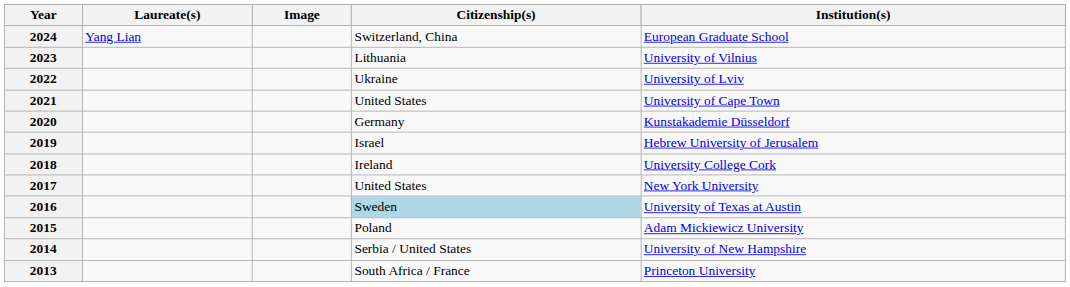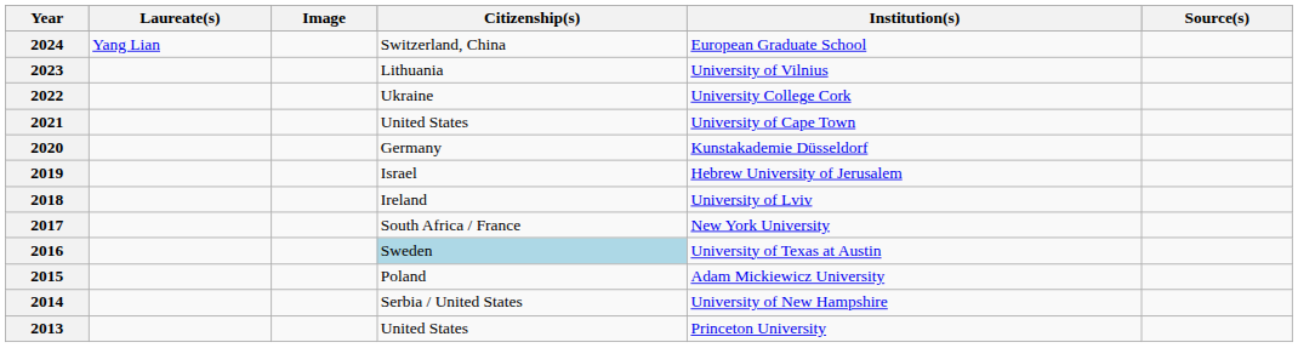 <table class="wikitable sortable" width=100%>
 <tr bgcolor="#505050">
 <th>Year</th>
 <th>Laureate(s)</th>
 <th>Image</th>
 <th>Citizenship(s)</th>
 <th>Institution(s)</th>
+<th>Source(s)</th>
 </tr>
 <tr>
 <th scope=row>2024</th>
 <td><a href='#'>Yang Lian</a></td>
 <td></td>
 <td>Switzerland, China</td>
 <td><a href='#'>European Graduate School</a></td>
+<td></td>
 </tr>
 <tr>
 <th scope=row>2023</th>
 <td></td>
 <td></td>
 <td>Lithuania</td>
 <td><a href='#'>University of Vilnius</a></td>
+<td></td>
 </tr>
 <tr>
 <th scope=row>2022</th>
 <td></td>
 <td></td>
 <td>Ukraine</td>
-<td><a href='#'>University of Lviv</a></td>
+<td><a href='#'>University College Cork</a></td>
+<td></td>
 </tr>
 <tr>
 <th scope=row>2021</th>
 <td></td>
 <td></td>
 <td>United States</td>
 <td><a href='#'>University of Cape Town</a></td>
+<td></td>
 </tr>
 <tr>
 <th scope=row>2020</th>
 <td></td>
 <td></td>
 <td>Germany</td>
 <td><a href='#'>Kunstakademie Düsseldorf</a></td>
+<td></td>
 </tr>
 <tr>
 <th scope=row>2019</th>
 <td></td>
 <td></td>
 <td>Israel</td>
 <td><a href='#'>Hebrew University of Jerusalem</a></td>
+<td></td>
 </tr>
 <tr>
 <th scope=row>2018</th>
 <td></td>
 <td></td>
 <td>Ireland</td>
-<td><a href='#'>University College Cork</a></td>
+<td><a href='#'>University of Lviv</a></td>
+<td></td>
 </tr>
 <tr>
 <th scope=row>2017</th>
 <td></td>
 <td></td>
-<td>United States</td>
+<td>South Africa / France</td>
 <td><a href='#'>New York University</a></td>
+<td></td>
 </tr>
 <tr>
 <th scope=row>2016</th>
 <td></td>
 <td></td>
 <td style="background: lightblue;">Sweden</td>
 <td><a href='#'>University of Texas at Austin</a></td>
+<td></td>
 </tr>
 <tr>
 <th scope=row>2015</th>
 <td></td>
 <td></td>
 <td>Poland</td>
 <td><a href='#'>Adam Mickiewicz University</a></td>
+<td></td>
 </tr>
 <tr>
 <th scope=row>2014</th>
 <td></td>
 <td></td>
 <td>Serbia / United States</td>
 <td><a href='#'>University of New Hampshire</a></td>
+<td></td>
 </tr>
 <tr>
 <th scope=row>2013</th>
 <td></td>
 <td></td>
-<td>South Africa / France</td>
+<td>United States</td>
 <td><a href='#'>Princeton University</a></td>
+<td></td>
 </tr>
 </table>
